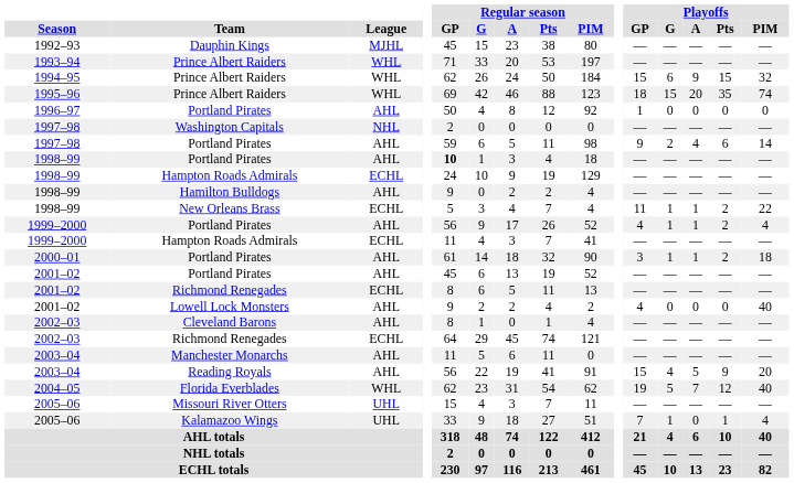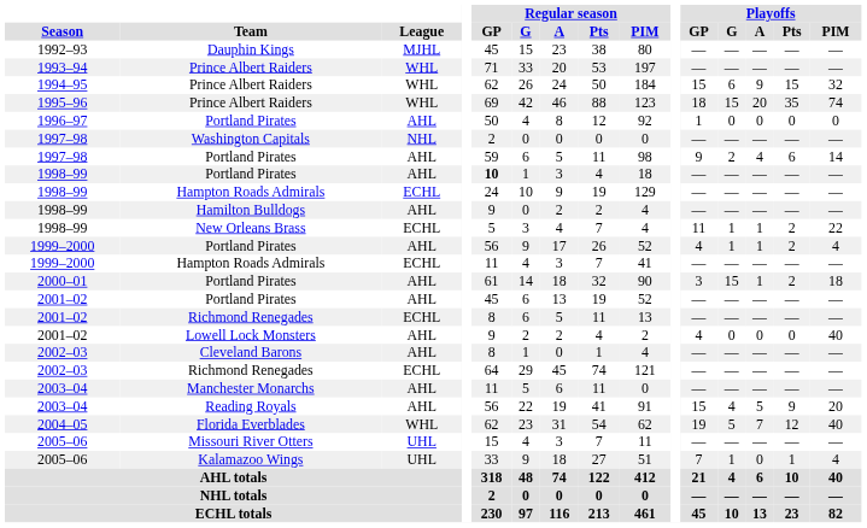 <table border="0" cellpadding="1" cellspacing="0" style="text-align:center; width:60em">
 <tr bgcolor="#e0e0e0">
 <th colspan="3" bgcolor="#ffffff"> </th>
 <th rowspan="100" bgcolor="#ffffff"> </th>
 <th colspan="5"><a href='#'>Regular season</a></th>
 <th rowspan="100" bgcolor="#ffffff"> </th>
 <th colspan="5"><a href='#'>Playoffs</a></th>
 </tr>
 <tr bgcolor="#e0e0e0">
 <th><a href='#'>Season</a></th>
 <th>Team</th>
 <th>League</th>
 <th>GP</th>
 <th><a href='#'>G</a></th>
 <th><a href='#'>A</a></th>
 <th><a href='#'>Pts</a></th>
 <th><a href='#'>PIM</a></th>
 <th>GP</th>
 <th>G</th>
 <th>A</th>
 <th>Pts</th>
 <th>PIM</th>
 </tr>
 <tr>
 <td>1992–93</td>
 <td><a href='#'>Dauphin Kings</a></td>
 <td><a href='#'>MJHL</a></td>
 <td>45</td>
 <td>15</td>
 <td>23</td>
 <td>38</td>
 <td>80</td>
 <td>—</td>
 <td>—</td>
 <td>—</td>
 <td>—</td>
 <td>—</td>
 </tr>
 <tr bgcolor="#f0f0f0">
 <td><a href='#'>1993–94</a></td>
 <td><a href='#'>Prince Albert Raiders</a></td>
 <td><a href='#'>WHL</a></td>
 <td>71</td>
 <td>33</td>
 <td>20</td>
 <td>53</td>
 <td>197</td>
 <td>—</td>
 <td>—</td>
 <td>—</td>
 <td>—</td>
 <td>—</td>
 </tr>
 <tr>
 <td><a href='#'>1994–95</a></td>
 <td>Prince Albert Raiders</td>
 <td>WHL</td>
 <td>62</td>
 <td>26</td>
 <td>24</td>
 <td>50</td>
 <td>184</td>
 <td>15</td>
 <td>6</td>
 <td>9</td>
 <td>15</td>
 <td>32</td>
 </tr>
 <tr bgcolor="#f0f0f0">
 <td><a href='#'>1995–96</a></td>
 <td>Prince Albert Raiders</td>
 <td>WHL</td>
 <td>69</td>
 <td>42</td>
 <td>46</td>
 <td>88</td>
 <td>123</td>
 <td>18</td>
 <td>15</td>
 <td>20</td>
 <td>35</td>
 <td>74</td>
 </tr>
 <tr>
 <td><a href='#'>1996–97</a></td>
 <td><a href='#'>Portland Pirates</a></td>
 <td><a href='#'>AHL</a></td>
 <td>50</td>
 <td>4</td>
 <td>8</td>
 <td>12</td>
 <td>92</td>
 <td>1</td>
 <td>0</td>
 <td>0</td>
 <td>0</td>
 <td>0</td>
 </tr>
 <tr bgcolor="#f0f0f0">
 <td><a href='#'>1997–98</a></td>
 <td><a href='#'>Washington Capitals</a></td>
 <td><a href='#'>NHL</a></td>
 <td>2</td>
 <td>0</td>
 <td>0</td>
 <td>0</td>
 <td>0</td>
 <td>—</td>
 <td>—</td>
 <td>—</td>
 <td>—</td>
 <td>—</td>
 </tr>
 <tr>
 <td><a href='#'>1997–98</a></td>
 <td>Portland Pirates</td>
 <td>AHL</td>
 <td>59</td>
 <td>6</td>
 <td>5</td>
 <td>11</td>
 <td>98</td>
 <td>9</td>
 <td>2</td>
 <td>4</td>
 <td>6</td>
 <td>14</td>
 </tr>
 <tr bgcolor="#f0f0f0">
 <td><a href='#'>1998–99</a></td>
 <td>Portland Pirates</td>
 <td>AHL</td>
 <td><strong>10</strong></td>
 <td>1</td>
 <td>3</td>
 <td>4</td>
 <td>18</td>
 <td>—</td>
 <td>—</td>
 <td>—</td>
 <td>—</td>
 <td>—</td>
 </tr>
 <tr>
 <td><a href='#'>1998–99</a></td>
 <td><a href='#'>Hampton Roads Admirals</a></td>
 <td><a href='#'>ECHL</a></td>
 <td>24</td>
 <td>10</td>
 <td>9</td>
 <td>19</td>
 <td>129</td>
 <td>—</td>
 <td>—</td>
 <td>—</td>
 <td>—</td>
 <td>—</td>
 </tr>
 <tr bgcolor="#f0f0f0">
 <td>1998–99</td>
 <td><a href='#'>Hamilton Bulldogs</a></td>
 <td>AHL</td>
 <td>9</td>
 <td>0</td>
 <td>2</td>
 <td>2</td>
 <td>4</td>
 <td>—</td>
 <td>—</td>
 <td>—</td>
 <td>—</td>
 <td>—</td>
 </tr>
 <tr>
 <td>1998–99</td>
 <td><a href='#'>New Orleans Brass</a></td>
 <td>ECHL</td>
 <td>5</td>
 <td>3</td>
 <td>4</td>
 <td>7</td>
 <td>4</td>
 <td>11</td>
 <td>1</td>
 <td>1</td>
 <td>2</td>
 <td>22</td>
 </tr>
 <tr bgcolor="#f0f0f0">
 <td><a href='#'>1999–2000</a></td>
 <td>Portland Pirates</td>
 <td>AHL</td>
 <td>56</td>
 <td>9</td>
 <td>17</td>
 <td>26</td>
 <td>52</td>
 <td>4</td>
 <td>1</td>
 <td>1</td>
 <td>2</td>
 <td>4</td>
 </tr>
 <tr>
 <td><a href='#'>1999–2000</a></td>
 <td>Hampton Roads Admirals</td>
 <td>ECHL</td>
 <td>11</td>
 <td>4</td>
 <td>3</td>
 <td>7</td>
 <td>41</td>
 <td>—</td>
 <td>—</td>
 <td>—</td>
 <td>—</td>
 <td>—</td>
 </tr>
 <tr bgcolor="#f0f0f0">
 <td><a href='#'>2000–01</a></td>
 <td>Portland Pirates</td>
 <td>AHL</td>
 <td>61</td>
 <td>14</td>
 <td>18</td>
 <td>32</td>
 <td>90</td>
 <td>3</td>
-<td>1</td>
+<td>15</td>
 <td>1</td>
 <td>2</td>
 <td>18</td>
 </tr>
 <tr>
 <td><a href='#'>2001–02</a></td>
 <td>Portland Pirates</td>
 <td>AHL</td>
 <td>45</td>
 <td>6</td>
 <td>13</td>
 <td>19</td>
 <td>52</td>
 <td>—</td>
 <td>—</td>
 <td>—</td>
 <td>—</td>
 <td>—</td>
 </tr>
 <tr bgcolor="#f0f0f0">
 <td><a href='#'>2001–02</a></td>
 <td><a href='#'>Richmond Renegades</a></td>
 <td>ECHL</td>
 <td>8</td>
 <td>6</td>
 <td>5</td>
 <td>11</td>
 <td>13</td>
 <td>—</td>
 <td>—</td>
 <td>—</td>
 <td>—</td>
 <td>—</td>
 </tr>
 <tr>
 <td>2001–02</td>
 <td><a href='#'>Lowell Lock Monsters</a></td>
 <td>AHL</td>
 <td>9</td>
 <td>2</td>
 <td>2</td>
 <td>4</td>
 <td>2</td>
 <td>4</td>
 <td>0</td>
 <td>0</td>
 <td>0</td>
 <td>40</td>
 </tr>
 <tr bgcolor="#f0f0f0">
 <td><a href='#'>2002–03</a></td>
 <td><a href='#'>Cleveland Barons</a></td>
 <td>AHL</td>
 <td>8</td>
 <td>1</td>
 <td>0</td>
 <td>1</td>
 <td>4</td>
 <td>—</td>
 <td>—</td>
 <td>—</td>
 <td>—</td>
 <td>—</td>
 </tr>
 <tr>
 <td><a href='#'>2002–03</a></td>
 <td>Richmond Renegades</td>
 <td>ECHL</td>
 <td>64</td>
 <td>29</td>
 <td>45</td>
 <td>74</td>
 <td>121</td>
 <td>—</td>
 <td>—</td>
 <td>—</td>
 <td>—</td>
 <td>—</td>
 </tr>
 <tr bgcolor="#f0f0f0">
 <td><a href='#'>2003–04</a></td>
 <td><a href='#'>Manchester Monarchs</a></td>
 <td>AHL</td>
 <td>11</td>
 <td>5</td>
 <td>6</td>
 <td>11</td>
 <td>0</td>
 <td>—</td>
 <td>—</td>
 <td>—</td>
 <td>—</td>
 <td>—</td>
 </tr>
 <tr>
 <td><a href='#'>2003–04</a></td>
 <td><a href='#'>Reading Royals</a></td>
 <td>AHL</td>
 <td>56</td>
 <td>22</td>
 <td>19</td>
 <td>41</td>
 <td>91</td>
 <td>15</td>
 <td>4</td>
 <td>5</td>
 <td>9</td>
 <td>20</td>
 </tr>
 <tr bgcolor="#f0f0f0">
 <td><a href='#'>2004–05</a></td>
 <td><a href='#'>Florida Everblades</a></td>
 <td>WHL</td>
 <td>62</td>
 <td>23</td>
 <td>31</td>
 <td>54</td>
 <td>62</td>
 <td>19</td>
 <td>5</td>
 <td>7</td>
 <td>12</td>
 <td>40</td>
 </tr>
 <tr>
 <td><a href='#'>2005–06</a></td>
 <td><a href='#'>Missouri River Otters</a></td>
 <td><a href='#'>UHL</a></td>
 <td>15</td>
 <td>4</td>
 <td>3</td>
 <td>7</td>
 <td>11</td>
 <td>—</td>
 <td>—</td>
 <td>—</td>
 <td>—</td>
 <td>—</td>
 </tr>
 <tr bgcolor="#f0f0f0">
 <td>2005–06</td>
 <td><a href='#'>Kalamazoo Wings</a></td>
 <td>UHL</td>
 <td>33</td>
 <td>9</td>
 <td>18</td>
 <td>27</td>
 <td>51</td>
 <td>7</td>
 <td>1</td>
 <td>0</td>
 <td>1</td>
 <td>4</td>
 </tr>
 <tr bgcolor="#e0e0e0">
 <th colspan="3">AHL totals</th>
 <th>318</th>
 <th>48</th>
 <th>74</th>
 <th>122</th>
 <th>412</th>
 <th>21</th>
 <th>4</th>
 <th>6</th>
 <th>10</th>
 <th>40</th>
 </tr>
 <tr bgcolor="#e0e0e0">
 <th colspan="3">NHL totals</th>
 <th>2</th>
 <th>0</th>
 <th>0</th>
 <th>0</th>
 <th>0</th>
 <th>—</th>
 <th>—</th>
 <th>—</th>
 <th>—</th>
 <th>—</th>
 </tr>
 <tr bgcolor="#e0e0e0">
 <th colspan="3">ECHL totals</th>
 <th>230</th>
 <th>97</th>
 <th>116</th>
 <th>213</th>
 <th>461</th>
 <th>45</th>
 <th>10</th>
 <th>13</th>
 <th>23</th>
 <th>82</th>
 </tr>
 </table>
